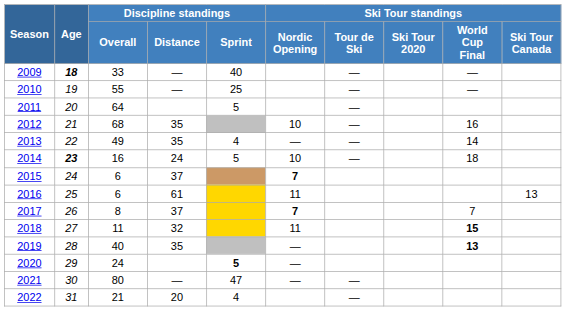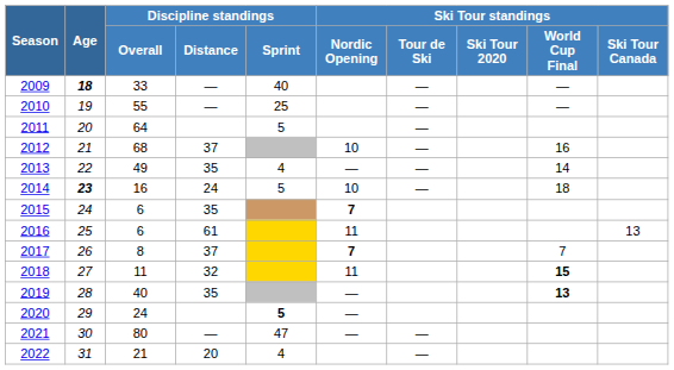 <table class="wikitable" style="font-size:95%; text-align:center; border:grey solid 1px; border-collapse:collapse; background:#ffffff;">
 <tr>
 <th style="background-color:#369; color:white; width:60px;" rowspan="2"> Season </th>
 <th style="background-color:#369; color:white; width:40px;" rowspan="2"> Age </th>
 <th style="background-color:#4180be; color:white;" colspan="3">Discipline standings</th>
 <th style="background-color:#4180be; color:white;" colspan="5">Ski Tour standings</th>
 </tr>
 <tr>
 <th style="background-color:#4180be; color:white; width:75px;">Overall</th>
 <th style="background-color:#4180be; color:white; width:75px;">Distance</th>
 <th style="background-color:#4180be; color:white; width:75px;">Sprint</th>
 <th style="background-color:#4180be; color:white; width:75px;">Nordic<br>Opening</th>
 <th style="background-color:#4180be; color:white; width:75px;">Tour de<br>Ski</th>
 <th style="background-color:#4180be; color:white; width:75px;">Ski Tour<br>2020</th>
 <th style="background-color:#4180be; color:white; width:75px;">World Cup<br>Final</th>
 <th style="background-color:#4180be; color:white; width:75px;">Ski Tour<br>Canada</th>
 </tr>
 <tr>
 <td><a href='#'>2009</a></td>
 <td><strong><em>18</em></strong></td>
 <td>33</td>
 <td>—</td>
 <td>40</td>
 <td></td>
 <td>—</td>
 <td></td>
 <td>—</td>
 <td></td>
 </tr>
 <tr>
 <td><a href='#'>2010</a></td>
 <td><em>19</em></td>
 <td>55</td>
 <td>—</td>
 <td>25</td>
 <td></td>
 <td>—</td>
 <td></td>
 <td>—</td>
 <td></td>
 </tr>
 <tr>
 <td><a href='#'>2011</a></td>
 <td><em>20</em></td>
 <td>64</td>
 <td></td>
 <td>5</td>
 <td></td>
 <td>—</td>
 <td></td>
 <td></td>
 <td></td>
 </tr>
 <tr>
 <td><a href='#'>2012</a></td>
 <td><em>21</em></td>
 <td>68</td>
-<td>35</td>
+<td>37</td>
 <td style="background:silver;"></td>
 <td>10</td>
 <td>—</td>
 <td></td>
 <td>16</td>
 <td></td>
 </tr>
 <tr>
 <td><a href='#'>2013</a></td>
 <td><em>22</em></td>
 <td>49</td>
 <td>35</td>
 <td>4</td>
 <td>—</td>
 <td>—</td>
 <td></td>
 <td>14</td>
 <td></td>
 </tr>
 <tr>
 <td><a href='#'>2014</a></td>
 <td><strong><em>23</em></strong></td>
 <td>16</td>
 <td>24</td>
 <td>5</td>
 <td>10</td>
 <td>—</td>
 <td></td>
 <td>18</td>
 <td></td>
 </tr>
 <tr>
 <td><a href='#'>2015</a></td>
 <td><em>24</em></td>
 <td>6</td>
-<td>37</td>
+<td>35</td>
 <td style="background:#c96;"></td>
 <td><strong>7</strong></td>
 <td></td>
 <td></td>
 <td></td>
 <td></td>
 </tr>
 <tr>
 <td><a href='#'>2016</a></td>
 <td><em>25</em></td>
 <td>6</td>
 <td>61</td>
 <td style="background:gold;"></td>
 <td>11</td>
 <td></td>
 <td></td>
 <td></td>
 <td>13</td>
 </tr>
 <tr>
 <td><a href='#'>2017</a></td>
 <td><em>26</em></td>
 <td>8</td>
 <td>37</td>
 <td style="background:gold;"></td>
 <td><strong>7</strong></td>
 <td></td>
 <td></td>
 <td>7</td>
 <td></td>
 </tr>
 <tr>
 <td><a href='#'>2018</a></td>
 <td><em>27</em></td>
 <td>11</td>
 <td>32</td>
 <td style="background:gold;"></td>
 <td>11</td>
 <td></td>
 <td></td>
 <td><strong>15</strong></td>
 <td></td>
 </tr>
 <tr>
 <td><a href='#'>2019</a></td>
 <td><em>28</em></td>
 <td>40</td>
 <td>35</td>
 <td style="background:silver;"></td>
 <td>—</td>
 <td></td>
 <td></td>
 <td><strong>13</strong></td>
 <td></td>
 </tr>
 <tr>
 <td><a href='#'>2020</a></td>
 <td><em>29</em></td>
 <td>24</td>
 <td></td>
 <td><strong>5</strong></td>
 <td>—</td>
 <td></td>
 <td></td>
 <td></td>
 <td></td>
 </tr>
 <tr>
 <td><a href='#'>2021</a></td>
 <td><em>30</em></td>
 <td>80</td>
 <td>—</td>
 <td>47</td>
 <td>—</td>
 <td>—</td>
 <td></td>
 <td></td>
 <td></td>
 </tr>
 <tr>
 <td><a href='#'>2022</a></td>
 <td><em>31</em></td>
 <td>21</td>
 <td>20</td>
 <td>4</td>
 <td></td>
 <td>—</td>
 <td></td>
 <td></td>
 <td></td>
 </tr>
 </table>
